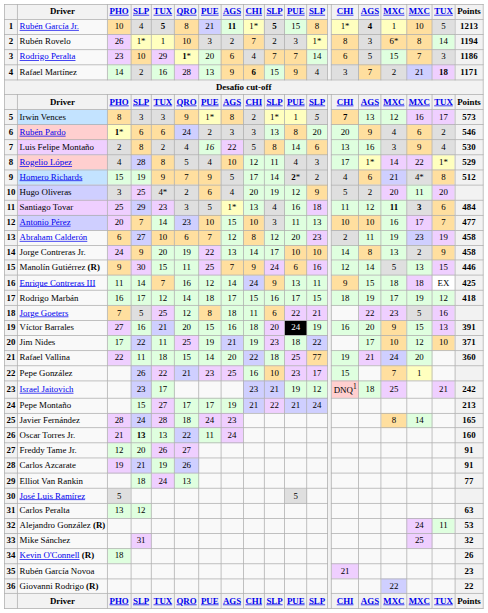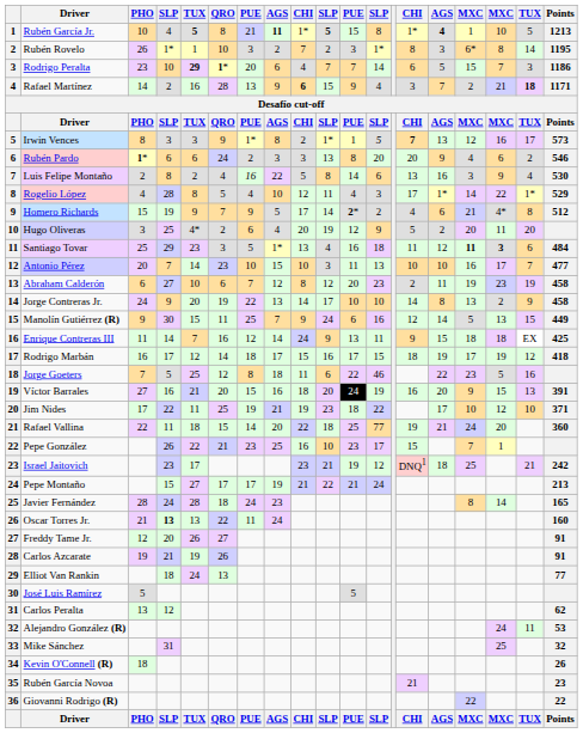 <table class="wikitable" style="font-size:77%; text-align:center;">
 <tr valign="center">
 <th valign="middle"></th>
 <th valign="middle">Driver</th>
 <th><a href='#'>PHO</a></th>
 <th><a href='#'>SLP</a></th>
 <th><a href='#'>TUX</a></th>
 <th><a href='#'>QRO</a></th>
 <th><a href='#'>PUE</a></th>
 <th><a href='#'>AGS</a></th>
 <th><a href='#'>CHI</a></th>
 <th><a href='#'>SLP</a></th>
 <th><a href='#'>PUE</a></th>
 <th><a href='#'>SLP</a></th>
 <th rowspan="5"></th>
 <th><a href='#'>CHI</a></th>
 <th><a href='#'>AGS</a></th>
 <th><a href='#'>MXC</a></th>
 <th><a href='#'>MXC</a></th>
 <th><a href='#'>TUX</a></th>
 <th valign="middle">Points</th>
 </tr>
 <tr>
 <th>1</th>
 <td align="left"><a href='#'>Rubén García Jr.</a></td>
 <td style="background:#FFDF9F;">10</td>
 <td style="background:#DFDFDF;">4</td>
 <td style="background:#DFDFDF;"><strong>5</strong></td>
 <td style="background:#FFDF9F;">8</td>
 <td style="background:#CFCFFF;">21</td>
 <td style="background:#DFFFDF;"><strong>11</strong></td>
 <td style="background:#FFFFBF;">1*</td>
 <td style="background:#DFDFDF;"><strong>5</strong></td>
 <td style="background:#DFFFDF;">15</td>
 <td style="background:#FFDF9F;">8</td>
 <td style="background:#FFFFBF;">1*</td>
 <td style="background:#DFDFDF;"><strong>4</strong></td>
 <td style="background:#FFFFBF;">1</td>
 <td style="background:#FFDF9F;">10</td>
 <td style="background:#DFDFDF;">5</td>
 <th>1213</th>
 </tr>
 <tr>
 <th>2</th>
 <td align="left">Rubén Rovelo</td>
 <td style="background:#EFCFFF;">26</td>
 <td style="background:#FFFFBF;">1*</td>
 <td style="background:#FFFFBF;">1</td>
 <td style="background:#FFDF9F;">10</td>
 <td style="background:#DFDFDF;">3</td>
 <td style="background:#DFDFDF;">2</td>
 <td style="background:#FFDF9F;">7</td>
 <td style="background:#DFDFDF;">2</td>
 <td style="background:#DFDFDF;">3</td>
 <td style="background:#FFFFBF;">1*</td>
 <td style="background:#FFDF9F;">8</td>
 <td style="background:#DFDFDF;">3</td>
 <td style="background:#FFDF9F;">6*</td>
 <td style="background:#FFDF9F;">8</td>
 <td style="background:#DFFFDF;">14</td>
-<th>1194</th>
+<th>1195</th>
 </tr>
 <tr>
 <th>3</th>
 <td align="left"><a href='#'>Rodrigo Peralta</a></td>
 <td style="background:#EFCFFF;">23</td>
 <td style="background:#FFDF9F;">10</td>
-<td style="background:#EFCFFF;">29</td>
+<td style="background:#EFCFFF;"><strong>29</strong></td>
 <td style="background:#FFFFBF;"><strong>1</strong>*</td>
 <td style="background:#DFFFDF;">20</td>
 <td style="background:#FFDF9F;">6</td>
 <td style="background:#DFDFDF;">4</td>
 <td style="background:#FFDF9F;">7</td>
 <td style="background:#FFDF9F;">7</td>
 <td style="background:#DFFFDF;">14</td>
 <td style="background:#FFDF9F;">6</td>
 <td style="background:#DFDFDF;">5</td>
 <td style="background:#DFFFDF;">15</td>
 <td style="background:#FFDF9F;">7</td>
 <td style="background:#DFDFDF;">3</td>
 <th>1186</th>
 </tr>
 <tr>
 <th>4</th>
 <td align="left">Rafael Martínez</td>
 <td style="background:#DFFFDF;">14</td>
 <td style="background:#DFDFDF;">2</td>
 <td style="background:#DFFFDF;">16</td>
 <td style="background:#EFCFFF;">28</td>
 <td style="background:#DFFFDF;">13</td>
 <td style="background:#FFDF9F;">9</td>
 <td style="background:#FFDF9F;"><strong>6</strong></td>
 <td style="background:#DFFFDF;">15</td>
 <td style="background:#FFDF9F;">9</td>
 <td style="background:#DFDFDF;">4</td>
 <td style="background:#DFDFDF;">3</td>
 <td style="background:#FFDF9F;">7</td>
 <td style="background:#DFDFDF;">2</td>
 <td style="background:#CFCFFF;">21</td>
 <td style="background:#EFCFFF;"><strong>18</strong></td>
 <th>1171</th>
 </tr>
 <tr>
 <th colspan="19">Desafío cut-off</th>
 </tr>
 <tr valign="center">
 <th valign="middle"></th>
 <th valign="middle">Driver</th>
 <th><a href='#'>PHO</a></th>
 <th><a href='#'>SLP</a></th>
 <th><a href='#'>TUX</a></th>
 <th><a href='#'>QRO</a></th>
 <th><a href='#'>PUE</a></th>
 <th><a href='#'>AGS</a></th>
 <th><a href='#'>CHI</a></th>
 <th><a href='#'>SLP</a></th>
 <th><a href='#'>PUE</a></th>
 <th><a href='#'>SLP</a></th>
 <th rowspan="34"></th>
 <th><a href='#'>CHI</a></th>
 <th><a href='#'>AGS</a></th>
 <th><a href='#'>MXC</a></th>
 <th><a href='#'>MXC</a></th>
 <th><a href='#'>TUX</a></th>
 <th valign="middle">Points</th>
 </tr>
 <tr>
 <th>5</th>
 <td style="text-align:left; background:#C3E3FF;">Irwin Vences</td>
 <td style="background:#FFDF9F;">8</td>
 <td style="background:#DFDFDF;">3</td>
 <td style="background:#DFDFDF;">3</td>
 <td style="background:#FFDF9F;">9</td>
 <td style="background:#FFFFBF;">1*</td>
 <td style="background:#FFDF9F;">8</td>
 <td style="background:#DFDFDF;">2</td>
 <td style="background:#FFFFBF;">1*</td>
 <td style="background:#FFFFBF;">1</td>
 <td style="background:#DFDFDF;"><em>5</em></td>
 <td style="background:#FFDF9F;"><strong>7</strong></td>
 <td style="background:#DFFFDF;">13</td>
 <td style="background:#DFFFDF;">12</td>
 <td style="background:#EFCFFF;">16</td>
 <td style="background:#EFCFFF;">17</td>
 <th>573</th>
 </tr>
 <tr>
 <th>6</th>
 <td style="text-align:left; background:#FFCFCF;"><a href='#'>Rubén Pardo</a></td>
 <td style="background:#FFFFBF;"><strong>1</strong>*</td>
 <td style="background:#FFDF9F;">6</td>
 <td style="background:#FFDF9F;">6</td>
 <td style="background:#CFCFFF;">24</td>
 <td style="background:#DFDFDF;">2</td>
 <td style="background:#DFDFDF;">3</td>
 <td style="background:#DFDFDF;">3</td>
 <td style="background:#DFFFDF;">13</td>
 <td style="background:#FFDF9F;">8</td>
 <td style="background:#DFFFDF;">20</td>
 <td style="background:#DFFFDF;">20</td>
 <td style="background:#FFDF9F;">9</td>
 <td style="background:#DFDFDF;">4</td>
 <td style="background:#FFDF9F;">6</td>
 <td style="background:#DFDFDF;">2</td>
 <th>546</th>
 </tr>
 <tr>
 <th>7</th>
 <td style="text-align:left; background:#EFCFFF;">Luis Felipe Montaño</td>
 <td style="background:#DFDFDF;">2</td>
 <td style="background:#FFDF9F;">8</td>
 <td style="background:#DFDFDF;">2</td>
 <td style="background:#DFDFDF;">4</td>
 <td style="background:#DFFFDF;"><em>16</em></td>
 <td style="background:#EFCFFF;">22</td>
 <td style="background:#DFDFDF;">5</td>
 <td style="background:#FFDF9F;">8</td>
 <td style="background:#DFFFDF;">14</td>
 <td style="background:#FFDF9F;">6</td>
 <td style="background:#DFFFDF;">13</td>
 <td style="background:#DFFFDF;">16</td>
 <td style="background:#DFDFDF;">3</td>
 <td style="background:#FFDF9F;">9</td>
 <td style="background:#DFDFDF;">4</td>
 <th>530</th>
 </tr>
 <tr>
 <th>8</th>
 <td style="text-align:left; background:#FFCFCF;"><a href='#'>Rogelio López</a></td>
 <td style="background:#DFDFDF;">4</td>
 <td style="background:#CFCFFF;">28</td>
 <td style="background:#FFDF9F;">8</td>
 <td style="background:#DFDFDF;">5</td>
 <td style="background:#DFDFDF;">4</td>
 <td style="background:#FFDF9F;">10</td>
 <td style="background:#DFFFDF;">12</td>
 <td style="background:#DFFFDF;">11</td>
 <td style="background:#DFDFDF;">4</td>
 <td style="background:#DFDFDF;">3</td>
 <td style="background:#DFFFDF;">17</td>
 <td style="background:#FFFFBF;">1*</td>
 <td style="background:#EFCFFF;">14</td>
 <td style="background:#EFCFFF;">22</td>
 <td style="background:#FFFFBF;">1*</td>
 <th>529</th>
 </tr>
 <tr>
 <th>9</th>
 <td style="text-align:left; background:#C3E3FF;"><a href='#'>Homero Richards</a></td>
 <td style="background:#DFFFDF;">15</td>
 <td style="background:#DFFFDF;">19</td>
 <td style="background:#FFDF9F;">9</td>
 <td style="background:#FFDF9F;">7</td>
 <td style="background:#FFDF9F;">9</td>
 <td style="background:#DFDFDF;">5</td>
 <td style="background:#DFFFDF;">17</td>
 <td style="background:#DFFFDF;">14</td>
 <td style="background:#DFDFDF;"><strong>2</strong>*</td>
 <td style="background:#DFDFDF;">2</td>
 <td style="background:#DFDFDF;">4</td>
 <td style="background:#FFDF9F;">6</td>
 <td style="background:#CFCFFF;">21</td>
 <td style="background:#DFDFDF;">4*</td>
 <td style="background:#FFDF9F;">8</td>
 <th>512</th>
 </tr>
 <tr>
 <th>10</th>
 <td style="text-align:left; background:#CFCFFF;">Hugo Oliveras</td>
 <td style="background:#DFDFDF;">3</td>
 <td style="background:#EFCFFF;">25</td>
 <td style="background:#DFDFDF;">4*</td>
 <td style="background:#DFDFDF;">2</td>
 <td style="background:#FFDF9F;">6</td>
 <td style="background:#DFDFDF;">4</td>
 <td style="background:#DFFFDF;">20</td>
 <td style="background:#DFFFDF;">19</td>
 <td style="background:#DFFFDF;">12</td>
 <td style="background:#FFDF9F;">9</td>
 <td style="background:#DFDFDF;">5</td>
 <td style="background:#DFDFDF;">2</td>
 <td style="background:#EFCFFF;">20</td>
 <td style="background:#DFFFDF;">11</td>
 <td style="background:#EFCFFF;">20</td>
 <th></th>
 </tr>
 <tr>
 <th>11</th>
 <td style="text-align:left; background:#EFCFFF;">Santiago Tovar</td>
 <td style="background:#EFCFFF;">25</td>
 <td style="background:#CFCFFF;">29</td>
 <td style="background:#EFCFFF;">23</td>
 <td style="background:#DFDFDF;">3</td>
 <td style="background:#DFDFDF;">5</td>
 <td style="background:#FFFFBF;">1*</td>
 <td style="background:#DFFFDF;">13</td>
 <td style="background:#DFDFDF;">4</td>
 <td style="background:#DFFFDF;">16</td>
 <td style="background:#EFCFFF;">18</td>
 <td style="background:#DFFFDF;">11</td>
 <td style="background:#DFFFDF;">12</td>
 <td style="background:#DFFFDF;"><strong>11</strong></td>
 <td style="background:#DFDFDF;"><strong>3</strong></td>
 <td style="background:#FFDF9F;">6</td>
 <th>484</th>
 </tr>
 <tr>
 <th>12</th>
 <td style="text-align:left; background:#CFCFFF;"><a href='#'>Antonio Pérez</a></td>
 <td style="background:#EFCFFF;">20</td>
 <td style="background:#FFDF9F;">7</td>
 <td style="background:#DFFFDF;">14</td>
 <td style="background:#CFCFFF;">23</td>
 <td style="background:#FFDF9F;">10</td>
 <td style="background:#DFFFDF;">15</td>
 <td style="background:#FFDF9F;">10</td>
 <td style="background:#DFDFDF;">3</td>
 <td style="background:#DFFFDF;">11</td>
 <td style="background:#DFFFDF;">13</td>
 <td style="background:#FFDF9F;">10</td>
 <td style="background:#FFDF9F;">10</td>
 <td style="background:#DFFFDF;">16</td>
 <td style="background:#EFCFFF;">17</td>
 <td style="background:#FFDF9F;">7</td>
 <th>477</th>
 </tr>
 <tr>
 <th>13</th>
 <td align="left"><a href='#'>Abraham Calderón</a></td>
 <td style="background:#FFDF9F;">6</td>
 <td style="background:#CFCFFF;">27</td>
 <td style="background:#FFDF9F;">10</td>
 <td style="background:#FFDF9F;">6</td>
 <td style="background:#FFDF9F;">7</td>
 <td style="background:#DFFFDF;">12</td>
 <td style="background:#FFDF9F;">8</td>
 <td style="background:#DFFFDF;">12</td>
 <td style="background:#DFFFDF;">20</td>
 <td style="background:#EFCFFF;">23</td>
 <td style="background:#DFDFDF;">2</td>
 <td style="background:#DFFFDF;">11</td>
 <td style="background:#DFFFDF;">19</td>
 <td style="background:#CFCFFF;">23</td>
 <td style="background:#EFCFFF;">19</td>
 <th>458</th>
 </tr>
 <tr>
 <th>14</th>
 <td align="left">Jorge Contreras Jr.</td>
 <td style="background:#EFCFFF;">24</td>
 <td style="background:#FFDF9F;">9</td>
 <td style="background:#DFFFDF;">20</td>
 <td style="background:#DFFFDF;">19</td>
 <td style="background:#EFCFFF;">22</td>
 <td style="background:#DFFFDF;">13</td>
 <td style="background:#DFFFDF;">14</td>
 <td style="background:#DFFFDF;">17</td>
 <td style="background:#FFDF9F;">10</td>
 <td style="background:#FFDF9F;">10</td>
 <td style="background:#DFFFDF;">14</td>
 <td style="background:#FFDF9F;">8</td>
 <td style="background:#DFFFDF;">13</td>
 <td style="background:#DFDFDF;">2</td>
 <td style="background:#FFDF9F;">9</td>
 <th>458</th>
 </tr>
 <tr>
 <th>15</th>
 <td align="left">Manolín Gutiérrez <strong>(R)</strong></td>
 <td style="background:#FFDF9F;">9</td>
 <td style="background:#EFCFFF;">30</td>
 <td style="background:#DFFFDF;">15</td>
 <td style="background:#DFFFDF;">11</td>
 <td style="background:#EFCFFF;">25</td>
 <td style="background:#FFDF9F;">7</td>
 <td style="background:#FFDF9F;">9</td>
 <td style="background:#EFCFFF;">24</td>
 <td style="background:#FFDF9F;">6</td>
 <td style="background:#EFCFFF;">16</td>
 <td style="background:#DFFFDF;">12</td>
 <td style="background:#DFFFDF;">14</td>
 <td style="background:#DFDFDF;">5</td>
 <td style="background:#DFFFDF;">13</td>
 <td style="background:#EFCFFF;">15</td>
-<th>446</th>
+<th>449</th>
 </tr>
 <tr>
 <th>16</th>
 <td align="left"><a href='#'>Enrique Contreras III</a></td>
 <td style="background:#DFFFDF;">11</td>
 <td style="background:#DFFFDF;">14</td>
 <td style="background:#FFDF9F;">7</td>
 <td style="background:#DFFFDF;">16</td>
 <td style="background:#DFFFDF;">12</td>
 <td style="background:#DFFFDF;">14</td>
 <td style="background:#CFCFFF;">24</td>
 <td style="background:#FFDF9F;">9</td>
 <td style="background:#DFFFDF;">13</td>
 <td style="background:#DFFFDF;">11</td>
 <td style="background:#FFDF9F;">9</td>
 <td style="background:#DFFFDF;">15</td>
 <td style="background:#DFFFDF;">18</td>
 <td style="background:#EFCFFF;">18</td>
 <td style="background:#FFFFFF;">EX</td>
 <th>425</th>
 </tr>
 <tr>
 <th>17</th>
 <td align="left">Rodrigo Marbán</td>
 <td style="background:#DFFFDF;">16</td>
 <td style="background:#DFFFDF;">17</td>
 <td style="background:#DFFFDF;">12</td>
 <td style="background:#DFFFDF;">14</td>
 <td style="background:#DFFFDF;">18</td>
 <td style="background:#DFFFDF;">17</td>
 <td style="background:#DFFFDF;">15</td>
 <td style="background:#DFFFDF;">16</td>
 <td style="background:#DFFFDF;">17</td>
 <td style="background:#DFFFDF;">15</td>
 <td style="background:#DFFFDF;">18</td>
 <td style="background:#DFFFDF;">19</td>
 <td style="background:#DFFFDF;">17</td>
 <td style="background:#DFFFDF;">19</td>
 <td style="background:#DFFFDF;">12</td>
 <th>418</th>
 </tr>
 <tr>
 <th>18</th>
 <td align="left"><a href='#'>Jorge Goeters</a></td>
 <td style="background:#FFDF9F;">7</td>
 <td style="background:#DFDFDF;">5</td>
 <td style="background:#EFCFFF;">25</td>
 <td style="background:#DFFFDF;">12</td>
 <td style="background:#FFDF9F;">8</td>
 <td style="background:#DFFFDF;">18</td>
 <td style="background:#DFFFDF;">11</td>
 <td style="background:#FFDF9F;">6</td>
 <td style="background:#EFCFFF;">22</td>
-<td style="background:#EFCFFF;">21</td>
+<td style="background:#EFCFFF;">46</td>
 <td></td>
 <td style="background:#EFCFFF;">22</td>
 <td style="background:#EFCFFF;">23</td>
 <td style="background:#DFDFDF;">5</td>
 <td style="background:#EFCFFF;">16</td>
 <th></th>
 </tr>
 <tr>
 <th>19</th>
 <td align="left">Víctor Barrales</td>
 <td style="background:#EFCFFF;">27</td>
 <td style="background:#DFFFDF;">16</td>
 <td style="background:#CFCFFF;">21</td>
 <td style="background:#DFFFDF;">20</td>
 <td style="background:#DFFFDF;">15</td>
 <td style="background:#DFFFDF;">16</td>
 <td style="background:#DFFFDF;">18</td>
 <td style="background:#EFCFFF;">20</td>
 <td style="background:#000000; color:white;">24</td>
 <td style="background:#DFFFDF;">19</td>
 <td style="background:#DFFFDF;">16</td>
 <td style="background:#DFFFDF;">20</td>
 <td style="background:#FFDF9F;">9</td>
 <td style="background:#DFFFDF;">15</td>
 <td style="background:#EFCFFF;">13</td>
 <th>391</th>
 </tr>
 <tr>
 <th>20</th>
 <td align="left">Jim Nides</td>
 <td style="background:#DFFFDF;">17</td>
 <td style="background:#CFCFFF;">22</td>
 <td style="background:#DFFFDF;">11</td>
 <td style="background:#EFCFFF;">25</td>
 <td style="background:#DFFFDF;">19</td>
 <td style="background:#CFCFFF;">21</td>
 <td style="background:#DFFFDF;">19</td>
 <td style="background:#EFCFFF;">23</td>
 <td style="background:#DFFFDF;">18</td>
 <td style="background:#CFCFFF;">22</td>
 <td></td>
 <td style="background:#DFFFDF;">17</td>
 <td style="background:#FFDF9F;">10</td>
 <td style="background:#DFFFDF;">12</td>
 <td style="background:#FFDF9F;">10</td>
 <th>371</th>
 </tr>
 <tr>
 <th>21</th>
 <td align="left">Rafael Vallina</td>
 <td style="background:#EFCFFF;">22</td>
 <td style="background:#DFFFDF;">11</td>
 <td style="background:#DFFFDF;">18</td>
 <td style="background:#DFFFDF;">15</td>
 <td style="background:#DFFFDF;">14</td>
 <td style="background:#DFFFDF;">20</td>
 <td style="background:#CFCFFF;">22</td>
 <td style="background:#DFFFDF;">18</td>
 <td style="background:#EFCFFF;">25</td>
 <td style="background:#FFDF9F;">77</td>
 <td style="background:#DFFFDF;">19</td>
 <td style="background:#EFCFFF;">21</td>
 <td style="background:#CFCFFF;">24</td>
 <td style="background:#DFFFDF;">20</td>
 <td></td>
 <th>360</th>
 </tr>
 <tr>
 <th>22</th>
 <td align="left">Pepe González</td>
 <td></td>
 <td style="background:#CFCFFF;">26</td>
 <td style="background:#EFCFFF;">22</td>
 <td style="background:#CFCFFF;">21</td>
 <td style="background:#EFCFFF;">23</td>
 <td style="background:#EFCFFF;">25</td>
 <td style="background:#DFFFDF;">16</td>
 <td style="background:#FFDF9F;">10</td>
 <td style="background:#EFCFFF;">23</td>
 <td style="background:#EFCFFF;">17</td>
 <td style="background:#DFFFDF;">15</td>
 <td></td>
 <td style="background:#FFDF9F;">7</td>
 <td style="background:#FFFFBF;">1</td>
 <td></td>
 <th></th>
 </tr>
 <tr>
 <th>23</th>
 <td align="left"><a href='#'>Israel Jaitovich</a></td>
 <td></td>
 <td style="background:#CFCFFF;">23</td>
 <td style="background:#DFFFDF;">17</td>
 <td></td>
 <td></td>
 <td></td>
 <td style="background:#CFCFFF;">23</td>
 <td style="background:#CFCFFF;">21</td>
 <td style="background:#DFFFDF;">19</td>
 <td style="background:#DFFFDF;">12</td>
 <td style="background:#FFCFCF;">DNQ<sup>1</sup></td>
 <td style="background:#DFFFDF;">18</td>
 <td style="background:#EFCFFF;">25</td>
 <td></td>
 <td style="background:#EFCFFF;">21</td>
 <th>242</th>
 </tr>
 <tr>
 <th>24</th>
 <td align="left">Pepe Montaño</td>
 <td></td>
 <td style="background:#DFFFDF;">15</td>
 <td style="background:#EFCFFF;">27</td>
 <td style="background:#DFFFDF;">17</td>
 <td style="background:#DFFFDF;">17</td>
 <td style="background:#DFFFDF;">19</td>
 <td style="background:#CFCFFF;">21</td>
 <td style="background:#EFCFFF;">22</td>
 <td style="background:#CFCFFF;">21</td>
 <td style="background:#CFCFFF;">24</td>
 <td></td>
 <td></td>
 <td></td>
 <td></td>
 <td></td>
 <th>213</th>
 </tr>
 <tr>
 <th>25</th>
 <td align="left">Javier Fernández</td>
 <td style="background:#EFCFFF;">28</td>
 <td style="background:#CFCFFF;">24</td>
 <td style="background:#EFCFFF;">28</td>
 <td style="background:#DFFFDF;">18</td>
 <td style="background:#EFCFFF;">24</td>
 <td style="background:#EFCFFF;">23</td>
 <td></td>
 <td></td>
 <td></td>
 <td></td>
 <td></td>
 <td></td>
 <td style="background:#FFDF9F;">8</td>
 <td style="background:#DFFFDF;">14</td>
 <td></td>
 <th>165</th>
 </tr>
 <tr>
 <th>26</th>
 <td align="left">Oscar Torres Jr.</td>
 <td style="background:#EFCFFF;">21</td>
 <td style="background:#DFFFDF;"><strong>13</strong></td>
 <td style="background:#DFFFDF;">13</td>
 <td style="background:#CFCFFF;">22</td>
 <td style="background:#DFFFDF;">11</td>
 <td style="background:#EFCFFF;">24</td>
 <td></td>
 <td></td>
 <td></td>
 <td></td>
 <td></td>
 <td></td>
 <td></td>
 <td></td>
 <td></td>
 <th>160</th>
 </tr>
 <tr>
 <th>27</th>
 <td align="left">Freddy Tame Jr.</td>
 <td style="background:#DFFFDF;">12</td>
 <td style="background:#DFFFDF;">20</td>
 <td style="background:#EFCFFF;">26</td>
 <td style="background:#EFCFFF;">27</td>
 <td></td>
 <td></td>
 <td></td>
 <td></td>
 <td></td>
 <td></td>
 <td></td>
 <td></td>
 <td></td>
 <td></td>
 <td></td>
 <th>91</th>
 </tr>
 <tr>
 <th>28</th>
 <td align="left">Carlos Azcarate</td>
 <td style="background:#EFCFFF;">19</td>
 <td style="background:#CFCFFF;">21</td>
 <td style="background:#DFFFDF;">19</td>
 <td style="background:#CFCFFF;">26</td>
 <td></td>
 <td></td>
 <td></td>
 <td></td>
 <td></td>
 <td></td>
 <td></td>
 <td></td>
 <td></td>
 <td></td>
 <td></td>
 <th>91</th>
 </tr>
 <tr>
 <th>29</th>
 <td align="left">Elliot Van Rankin</td>
 <td></td>
 <td style="background:#DFFFDF;">18</td>
 <td style="background:#EFCFFF;">24</td>
 <td style="background:#DFFFDF;">13</td>
 <td></td>
 <td></td>
 <td></td>
 <td></td>
 <td></td>
 <td></td>
 <td></td>
 <td></td>
 <td></td>
 <td></td>
 <td></td>
 <th>77</th>
 </tr>
 <tr>
 <th>30</th>
 <td align="left"><a href='#'>José Luis Ramírez</a></td>
 <td style="background:#DFDFDF;">5</td>
 <td></td>
 <td></td>
 <td></td>
 <td></td>
 <td></td>
 <td></td>
 <td></td>
 <td style="background:#DFDFDF;">5</td>
 <td></td>
 <td></td>
 <td></td>
 <td></td>
 <td></td>
 <td></td>
 <th></th>
 </tr>
 <tr>
 <th>31</th>
 <td align="left">Carlos Peralta</td>
 <td style="background:#DFFFDF;">13</td>
 <td style="background:#DFFFDF;">12</td>
 <td></td>
 <td></td>
 <td></td>
 <td></td>
 <td></td>
 <td></td>
 <td></td>
 <td></td>
 <td></td>
 <td></td>
 <td></td>
 <td></td>
 <td></td>
-<th>63</th>
+<th>62</th>
 </tr>
 <tr>
 <th>32</th>
 <td style="white-space: nowrap; align=left">Alejandro González <strong>(R)</strong></td>
 <td></td>
 <td></td>
 <td></td>
 <td></td>
 <td></td>
 <td></td>
 <td></td>
 <td></td>
 <td></td>
 <td></td>
 <td></td>
 <td></td>
 <td></td>
 <td style="background:#EFCFFF;">24</td>
 <td style="background:#DFFFDF;">11</td>
 <th>53</th>
 </tr>
 <tr>
 <th>33</th>
 <td align="left">Mike Sánchez</td>
 <td></td>
 <td style="background:#EFCFFF;">31</td>
 <td></td>
 <td></td>
 <td></td>
 <td></td>
 <td></td>
 <td></td>
 <td></td>
 <td></td>
 <td></td>
 <td></td>
 <td></td>
 <td style="background:#EFCFFF;">25</td>
 <td></td>
 <th>32</th>
 </tr>
 <tr>
 <th>34</th>
 <td align="left"><a href='#'>Kevin O'Connell</a> <strong>(R)</strong></td>
 <td style="background:#DFFFDF;">18</td>
 <td></td>
 <td></td>
 <td></td>
 <td></td>
 <td></td>
 <td></td>
 <td></td>
 <td></td>
 <td></td>
 <td></td>
 <td></td>
 <td></td>
 <td></td>
 <td></td>
 <th>26</th>
 </tr>
 <tr>
 <th>35</th>
 <td align="left">Rubén García Novoa</td>
 <td></td>
 <td></td>
 <td></td>
 <td></td>
 <td></td>
 <td></td>
 <td></td>
 <td></td>
 <td></td>
 <td></td>
 <td style="background:#EFCFFF;">21</td>
 <td></td>
 <td></td>
 <td></td>
 <td></td>
 <th>23</th>
 </tr>
 <tr>
 <th>36</th>
 <td align="left">Giovanni Rodrigo <strong>(R)</strong></td>
 <td></td>
 <td></td>
 <td></td>
 <td></td>
 <td></td>
 <td></td>
 <td></td>
 <td></td>
 <td></td>
 <td></td>
 <td></td>
 <td></td>
 <td style="background:#CFCFFF;">22</td>
 <td></td>
 <td></td>
 <th>22</th>
 </tr>
 <tr valign="center">
 <th valign="middle"></th>
 <th valign="middle">Driver</th>
 <th><a href='#'>PHO</a></th>
 <th><a href='#'>SLP</a></th>
 <th><a href='#'>TUX</a></th>
 <th><a href='#'>QRO</a></th>
 <th><a href='#'>PUE</a></th>
 <th><a href='#'>AGS</a></th>
 <th><a href='#'>CHI</a></th>
 <th><a href='#'>SLP</a></th>
 <th><a href='#'>PUE</a></th>
 <th><a href='#'>SLP</a></th>
 <th><a href='#'>CHI</a></th>
 <th><a href='#'>AGS</a></th>
 <th><a href='#'>MXC</a></th>
 <th><a href='#'>MXC</a></th>
 <th><a href='#'>TUX</a></th>
 <th valign="middle">Points</th>
 </tr>
 </table>
